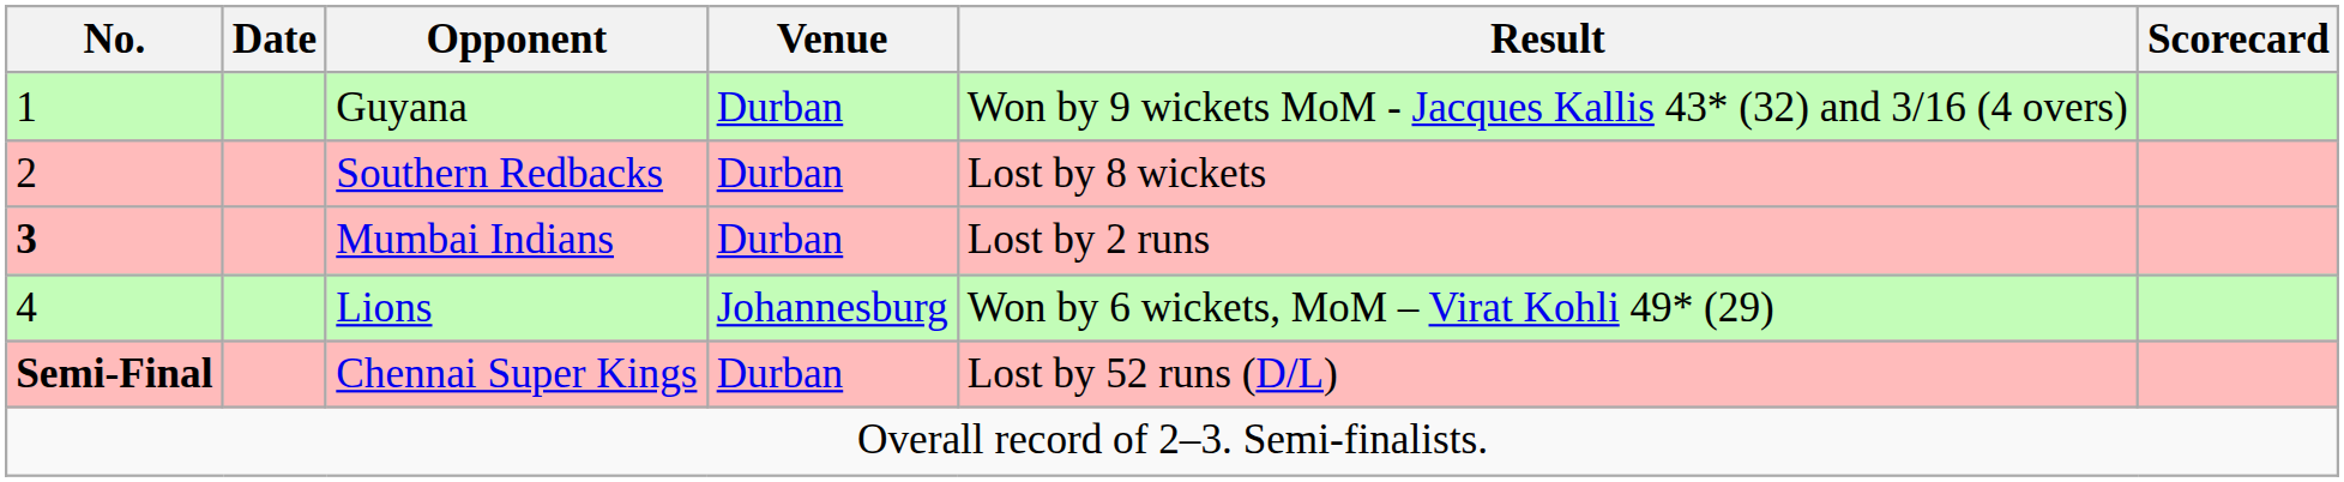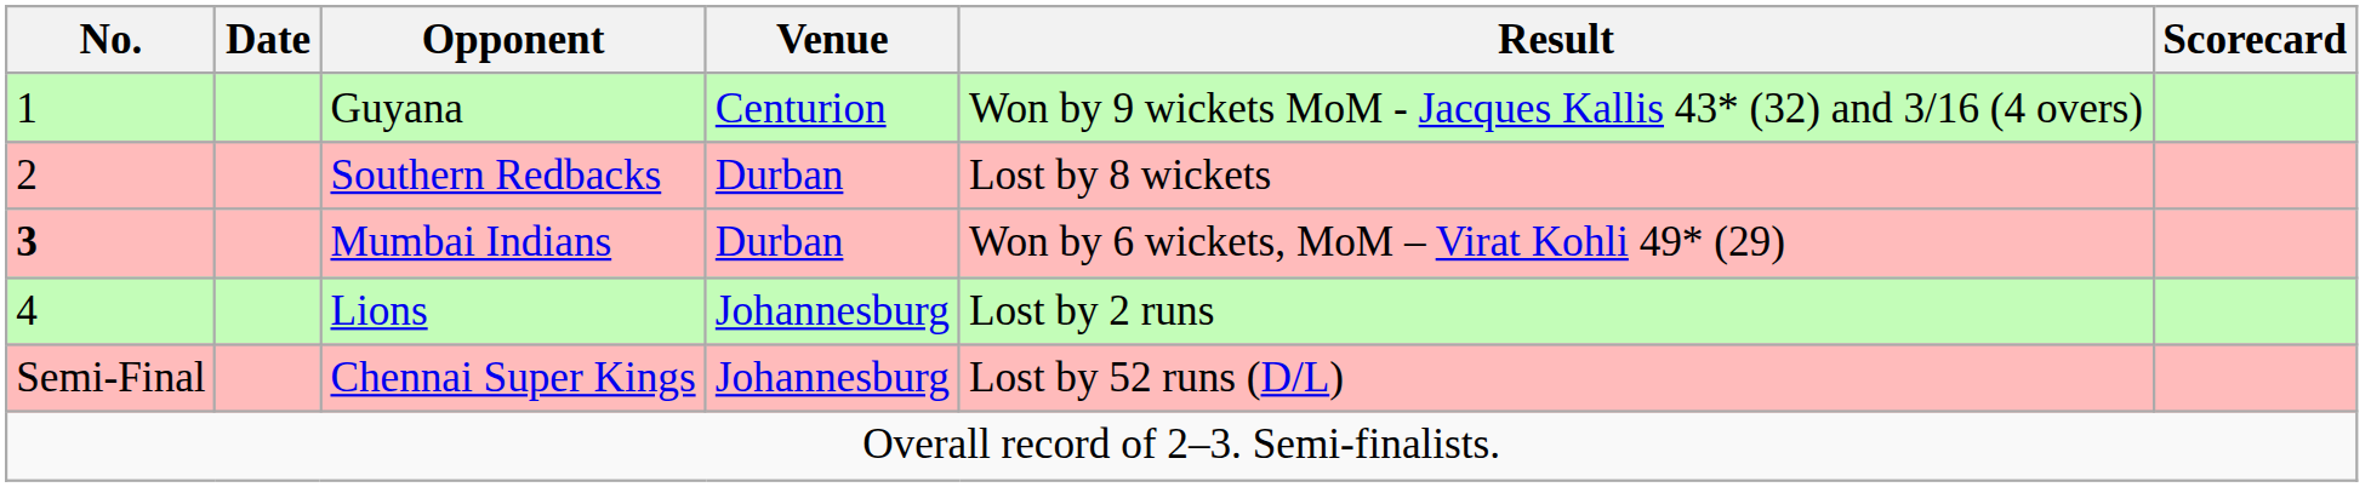 <table class="wikitable sortable">
 <tr>
 <th>No.</th>
 <th>Date</th>
 <th>Opponent</th>
 <th>Venue</th>
 <th>Result</th>
 <th>Scorecard</th>
 </tr>
 <tr style="background:#c3fdb8;">
 <td>1</td>
 <td></td>
 <td>Guyana</td>
-<td><a href='#'>Durban</a></td>
+<td><a href='#'>Centurion</a></td>
 <td>Won by 9 wickets MoM -  <a href='#'>Jacques Kallis</a> 43* (32) and 3/16 (4 overs)</td>
 <td></td>
 </tr>
 <tr style="background:#fbb;">
 <td>2</td>
 <td></td>
 <td><a href='#'>Southern Redbacks</a></td>
 <td><a href='#'>Durban</a></td>
 <td>Lost by 8 wickets</td>
 <td></td>
 </tr>
 <tr style="background:#fbb;">
 <td><strong>3</strong></td>
 <td></td>
 <td><a href='#'>Mumbai Indians</a></td>
 <td><a href='#'>Durban</a></td>
-<td>Lost by 2 runs</td>
+<td>Won by 6 wickets, MoM –  <a href='#'>Virat Kohli</a> 49* (29)</td>
 <td></td>
 </tr>
 <tr style="background:#c3fdb8;">
 <td>4</td>
 <td></td>
 <td><a href='#'>Lions</a></td>
 <td><a href='#'>Johannesburg</a></td>
-<td>Won by 6 wickets, MoM –  <a href='#'>Virat Kohli</a> 49* (29)</td>
+<td>Lost by 2 runs</td>
 <td></td>
 </tr>
 <tr style="background:#fbb;">
-<td><strong>Semi-Final</strong></td>
+<td>Semi-Final</td>
 <td></td>
 <td><a href='#'>Chennai Super Kings</a></td>
-<td><a href='#'>Durban</a></td>
+<td><a href='#'>Johannesburg</a></td>
 <td>Lost by 52 runs (<a href='#'>D/L</a>)</td>
 <td></td>
 </tr>
 <tr>
 <td colspan="6" style="text-align:center;">Overall record of 2–3. Semi-finalists.</td>
 </tr>
 </table>
